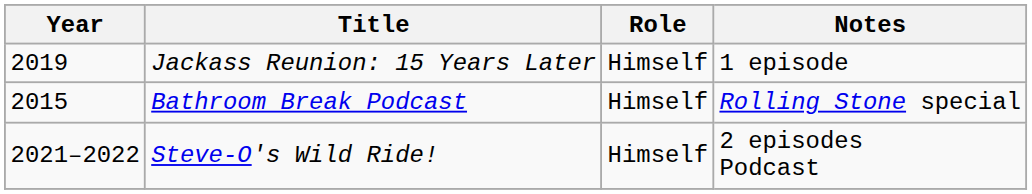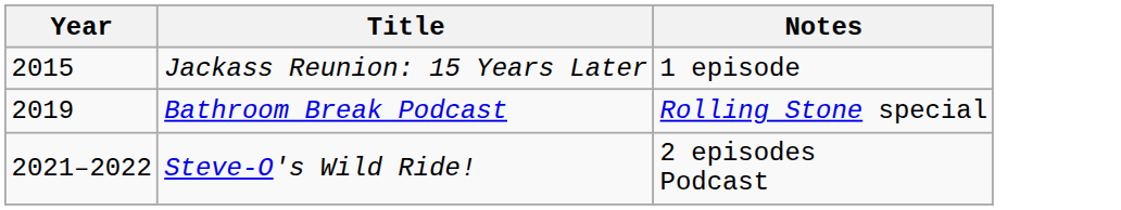 <table class="wikitable sortable">
 <tr>
 <th>Year</th>
 <th>Title</th>
-<th>Role</th>
 <th class="unsortable">Notes</th>
 </tr>
 <tr>
-<td>2019</td>
+<td>2015</td>
 <td><em>Jackass Reunion: 15 Years Later</em></td>
-<td>Himself</td>
 <td>1 episode</td>
 </tr>
 <tr>
-<td>2015</td>
+<td>2019</td>
 <td><em><a href='#'>Bathroom Break Podcast</a></em></td>
-<td>Himself</td>
 <td><em><a href='#'>Rolling Stone</a></em> special</td>
 </tr>
 <tr>
 <td>2021–2022</td>
 <td><em><a href='#'>Steve-O</a>'s Wild Ride!</em></td>
-<td>Himself</td>
 <td>2 episodes<br>Podcast</td>
 </tr>
 </table>
